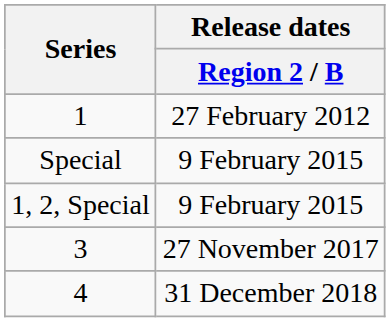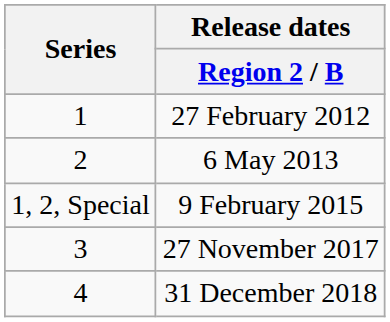 <table class="wikitable plainrowheaders" style="text-align:center;">
 <tr>
 <th scope="col" rowspan="2">Series</th>
 <th scope="col">Release dates</th>
 </tr>
 <tr>
 <th scope="col"><a href='#'>Region 2</a> / <a href='#'>B</a></th>
 </tr>
 <tr>
 <td scope="row">1</td>
 <td>27 February 2012</td>
 </tr>
 <tr>
-<td scope="row">Special</td>
-<td>9 February 2015</td>
+<td scope="row">2</td>
+<td>6 May 2013</td>
 </tr>
 <tr>
 <td scope="row">1, 2, Special</td>
 <td>9 February 2015</td>
 </tr>
 <tr>
 <td scope="row">3</td>
 <td>27 November 2017</td>
 </tr>
 <tr>
 <td scope="row">4</td>
 <td>31 December 2018</td>
 </tr>
 </table>
